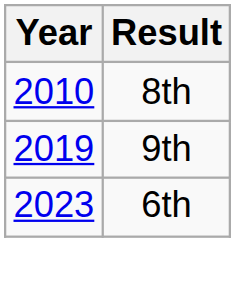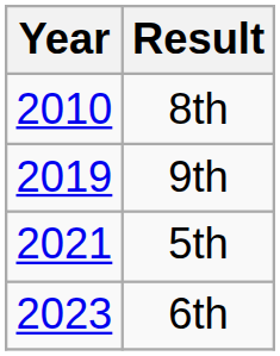 <table class="wikitable" style="text-align:center">
 <tr>
 <th>Year</th>
 <th>Result</th>
 </tr>
 <tr>
 <td><a href='#'>2010</a></td>
 <td>8th</td>
 </tr>
 <tr>
 <td><a href='#'>2019</a></td>
 <td>9th</td>
 </tr>
 <tr>
+<td><a href='#'>2021</a></td>
+<td>5th</td>
+</tr>
+<tr>
 <td><a href='#'>2023</a></td>
 <td>6th</td>
 </tr>
 </table>
